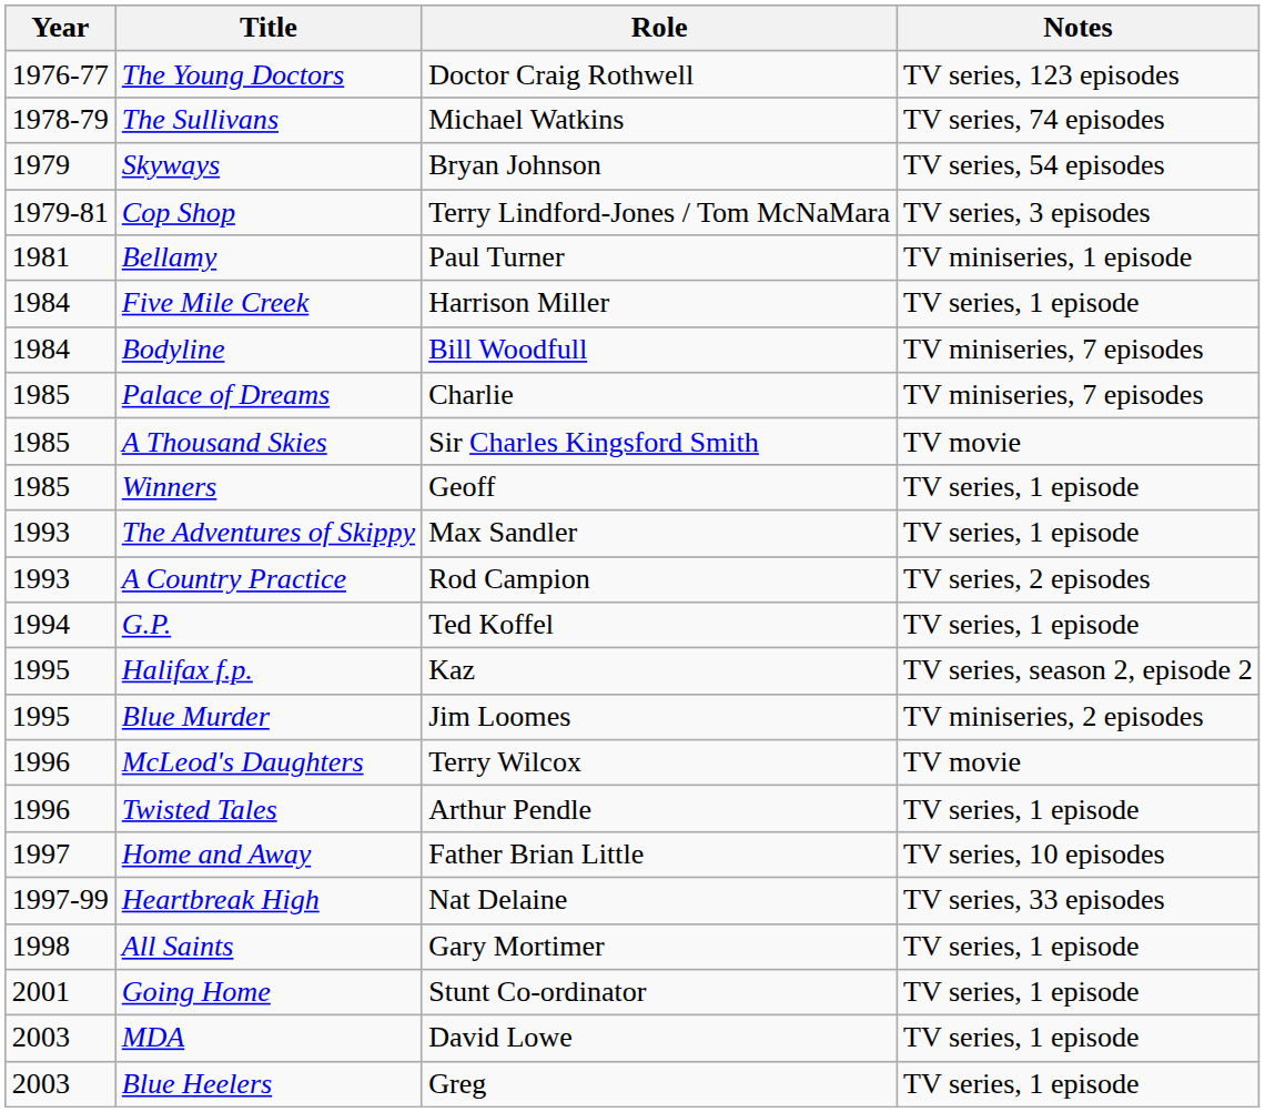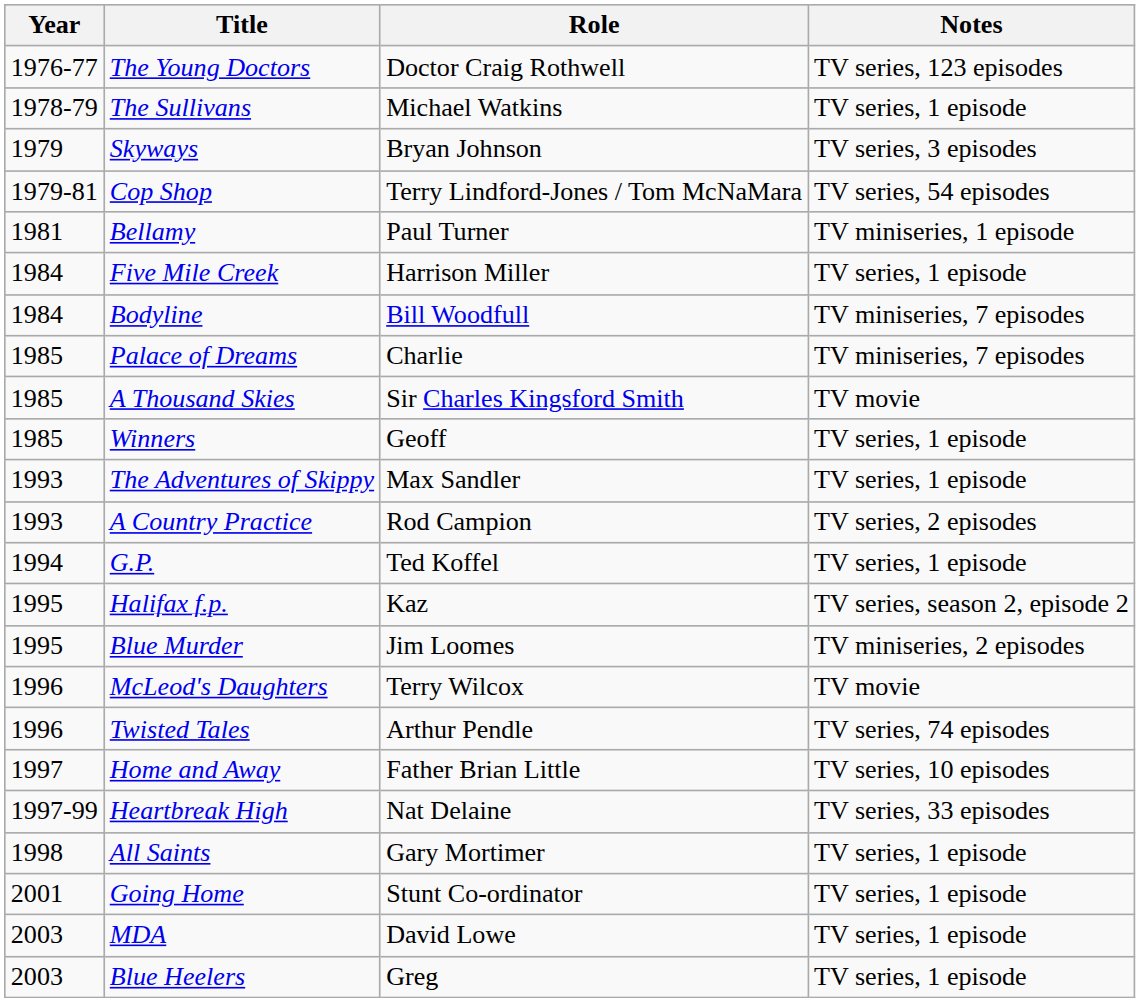 <table class="wikitable">
 <tr>
 <th>Year</th>
 <th>Title</th>
 <th>Role</th>
 <th>Notes</th>
 </tr>
 <tr>
 <td>1976-77</td>
 <td><em><a href='#'>The Young Doctors</a></em></td>
 <td>Doctor Craig Rothwell</td>
 <td>TV series, 123 episodes</td>
 </tr>
 <tr>
 <td>1978-79</td>
 <td><em><a href='#'>The Sullivans</a></em></td>
 <td>Michael Watkins</td>
-<td>TV series, 74 episodes</td>
+<td>TV series, 1 episode</td>
 </tr>
 <tr>
 <td>1979</td>
 <td><em><a href='#'>Skyways</a></em></td>
 <td>Bryan Johnson</td>
-<td>TV series, 54 episodes</td>
+<td>TV series, 3 episodes</td>
 </tr>
 <tr>
 <td>1979-81</td>
 <td><em><a href='#'>Cop Shop</a></em></td>
 <td>Terry Lindford-Jones / Tom McNaMara</td>
-<td>TV series, 3 episodes</td>
+<td>TV series, 54 episodes</td>
 </tr>
 <tr>
 <td>1981</td>
 <td><em><a href='#'>Bellamy</a></em></td>
 <td>Paul Turner</td>
 <td>TV miniseries, 1 episode</td>
 </tr>
 <tr>
 <td>1984</td>
 <td><em><a href='#'>Five Mile Creek</a></em></td>
 <td>Harrison Miller</td>
 <td>TV series, 1 episode</td>
 </tr>
 <tr>
 <td>1984</td>
 <td><em><a href='#'>Bodyline</a></em></td>
 <td><a href='#'>Bill Woodfull</a></td>
 <td>TV miniseries, 7 episodes</td>
 </tr>
 <tr>
 <td>1985</td>
 <td><em><a href='#'>Palace of Dreams</a></em></td>
 <td>Charlie</td>
 <td>TV miniseries, 7 episodes</td>
 </tr>
 <tr>
 <td>1985</td>
 <td><em><a href='#'>A Thousand Skies</a></em></td>
 <td>Sir <a href='#'>Charles Kingsford Smith</a></td>
 <td>TV movie</td>
 </tr>
 <tr>
 <td>1985</td>
 <td><em><a href='#'>Winners</a></em></td>
 <td>Geoff</td>
 <td>TV series, 1 episode</td>
 </tr>
 <tr>
 <td>1993</td>
 <td><em><a href='#'>The Adventures of Skippy</a></em></td>
 <td>Max Sandler</td>
 <td>TV series, 1 episode</td>
 </tr>
 <tr>
 <td>1993</td>
 <td><em><a href='#'>A Country Practice</a></em></td>
 <td>Rod Campion</td>
 <td>TV series, 2 episodes</td>
 </tr>
 <tr>
 <td>1994</td>
 <td><em><a href='#'>G.P.</a></em></td>
 <td>Ted Koffel</td>
 <td>TV series, 1 episode</td>
 </tr>
 <tr>
 <td>1995</td>
 <td><em><a href='#'>Halifax f.p.</a></em></td>
 <td>Kaz</td>
 <td>TV series, season 2, episode 2</td>
 </tr>
 <tr>
 <td>1995</td>
 <td><em><a href='#'>Blue Murder</a></em></td>
 <td>Jim Loomes</td>
 <td>TV miniseries, 2 episodes</td>
 </tr>
 <tr>
 <td>1996</td>
 <td><em><a href='#'>McLeod's Daughters</a></em></td>
 <td>Terry Wilcox</td>
 <td>TV movie</td>
 </tr>
 <tr>
 <td>1996</td>
 <td><em><a href='#'>Twisted Tales</a></em></td>
 <td>Arthur Pendle</td>
-<td>TV series, 1 episode</td>
+<td>TV series, 74 episodes</td>
 </tr>
 <tr>
 <td>1997</td>
 <td><em><a href='#'>Home and Away</a></em></td>
 <td>Father Brian Little</td>
 <td>TV series, 10 episodes</td>
 </tr>
 <tr>
 <td>1997-99</td>
 <td><em><a href='#'>Heartbreak High</a></em></td>
 <td>Nat Delaine</td>
 <td>TV series, 33 episodes</td>
 </tr>
 <tr>
 <td>1998</td>
 <td><em><a href='#'>All Saints</a></em></td>
 <td>Gary Mortimer</td>
 <td>TV series, 1 episode</td>
 </tr>
 <tr>
 <td>2001</td>
 <td><em><a href='#'>Going Home</a></em></td>
 <td>Stunt Co-ordinator</td>
 <td>TV series, 1 episode</td>
 </tr>
 <tr>
 <td>2003</td>
 <td><em><a href='#'>MDA</a></em></td>
 <td>David Lowe</td>
 <td>TV series, 1 episode</td>
 </tr>
 <tr>
 <td>2003</td>
 <td><em><a href='#'>Blue Heelers</a></em></td>
 <td>Greg</td>
 <td>TV series, 1 episode</td>
 </tr>
 </table>
